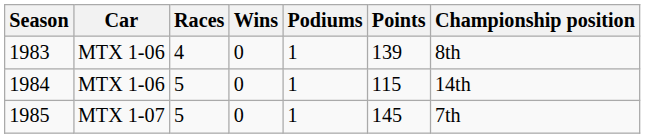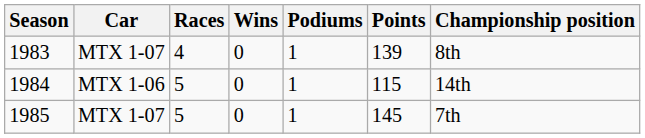 <table class="wikitable">
 <tr>
 <th>Season</th>
 <th>Car</th>
 <th>Races</th>
 <th>Wins</th>
 <th>Podiums</th>
 <th>Points</th>
 <th>Championship position</th>
 </tr>
 <tr>
 <td>1983</td>
-<td>MTX 1-06</td>
+<td>MTX 1-07</td>
 <td>4</td>
 <td>0</td>
 <td>1</td>
 <td>139</td>
 <td>8th</td>
 </tr>
 <tr>
 <td>1984</td>
 <td>MTX 1-06</td>
 <td>5</td>
 <td>0</td>
 <td>1</td>
 <td>115</td>
 <td>14th</td>
 </tr>
 <tr>
 <td>1985</td>
 <td>MTX 1-07</td>
 <td>5</td>
 <td>0</td>
 <td>1</td>
 <td>145</td>
 <td>7th</td>
 </tr>
 </table>
